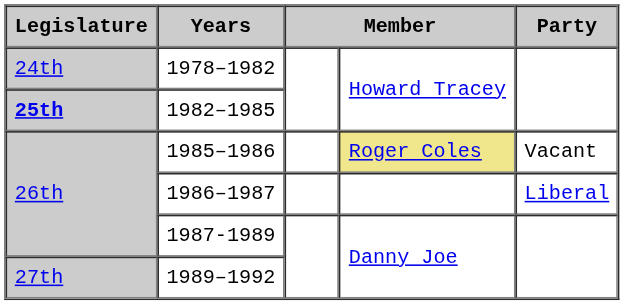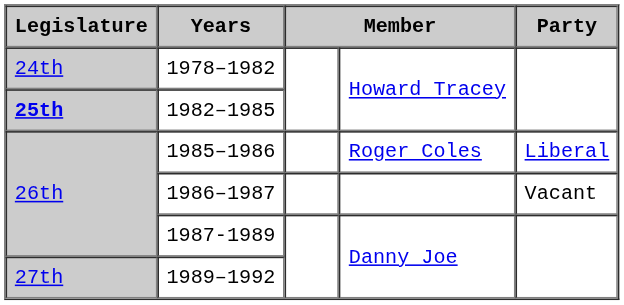 <table border=1 cellpadding=5 cellspacing=0>
 <tr bgcolor="CCCCCC">
 <th>Legislature</th>
 <th>Years</th>
 <th colspan="2">Member</th>
 <th>Party</th>
 </tr>
 <tr>
 <td bgcolor="CCCCCC"><a href='#'>24th</a></td>
 <td>1978–1982</td>
 <td rowspan="2" >   </td>
 <td rowspan="2"><a href='#'>Howard Tracey</a></td>
 <td rowspan="2"></td>
 </tr>
 <tr>
 <td bgcolor="CCCCCC"><strong><a href='#'>25th</a></strong></td>
 <td>1982–1985</td>
 </tr>
 <tr>
 <td bgcolor="CCCCCC" rowspan="3"><a href='#'>26th</a></td>
 <td>1985–1986</td>
 <td>   </td>
-<td style="background: khaki;"><a href='#'>Roger Coles</a></td>
-<td>Vacant</td>
+<td><a href='#'>Roger Coles</a></td>
+<td><a href='#'>Liberal</a></td>
 </tr>
 <tr>
 <td>1986–1987</td>
 <td>   </td>
 <td></td>
-<td><a href='#'>Liberal</a></td>
+<td>Vacant</td>
 </tr>
 <tr>
 <td>1987-1989</td>
 <td rowspan="2" >   </td>
 <td rowspan="2"><a href='#'>Danny Joe</a></td>
 <td rowspan="2"></td>
 </tr>
 <tr>
 <td bgcolor="CCCCCC"><a href='#'>27th</a></td>
 <td>1989–1992</td>
 </tr>
 </table>
